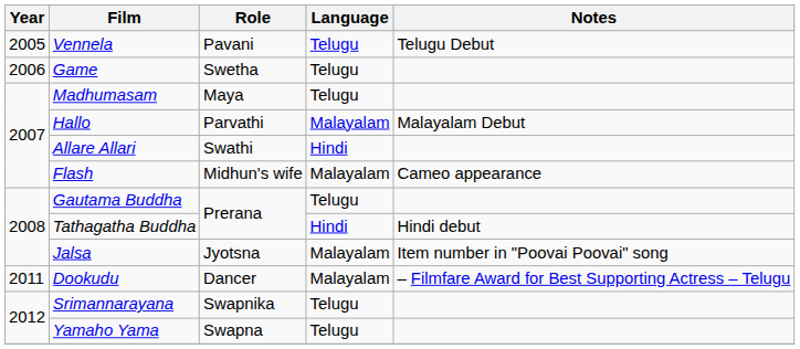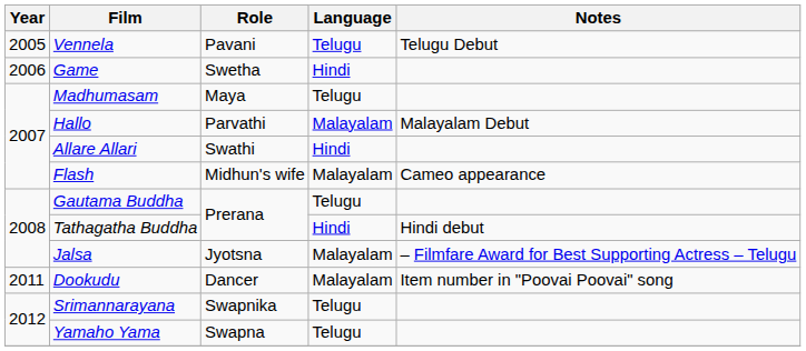 <table class="wikitable">
 <tr style="background:#ccc; text-align:center;">
 <th>Year</th>
 <th>Film</th>
 <th>Role</th>
 <th>Language</th>
 <th>Notes</th>
 </tr>
 <tr>
 <td>2005</td>
 <td><em><a href='#'>Vennela</a></em></td>
 <td>Pavani</td>
 <td><a href='#'>Telugu</a></td>
 <td>Telugu Debut</td>
 </tr>
 <tr>
 <td>2006</td>
 <td><em><a href='#'>Game</a></em></td>
 <td>Swetha</td>
-<td>Telugu</td>
+<td><a href='#'>Hindi</a></td>
 <td></td>
 </tr>
 <tr>
 <td rowspan=4>2007</td>
 <td><em><a href='#'>Madhumasam</a></em></td>
 <td>Maya</td>
 <td>Telugu</td>
 <td></td>
 </tr>
 <tr>
 <td><em><a href='#'>Hallo</a></em></td>
 <td>Parvathi</td>
 <td><a href='#'>Malayalam</a></td>
 <td>Malayalam Debut</td>
 </tr>
 <tr>
 <td><em><a href='#'>Allare Allari</a></em></td>
 <td>Swathi</td>
 <td><a href='#'>Hindi</a></td>
 <td></td>
 </tr>
 <tr>
 <td><em><a href='#'>Flash</a></em></td>
 <td>Midhun's wife</td>
 <td>Malayalam</td>
 <td>Cameo appearance</td>
 </tr>
 <tr>
 <td rowspan="3">2008</td>
 <td><em><a href='#'>Gautama Buddha</a></em></td>
 <td rowspan="2">Prerana</td>
 <td>Telugu</td>
 <td></td>
 </tr>
 <tr>
 <td><em>Tathagatha Buddha</em></td>
 <td><a href='#'>Hindi</a></td>
 <td>Hindi debut </td>
 </tr>
 <tr>
 <td><em><a href='#'>Jalsa</a></em></td>
 <td>Jyotsna</td>
 <td>Malayalam</td>
-<td>Item number in "Poovai Poovai" song</td>
+<td> – <a href='#'>Filmfare Award for Best Supporting Actress – Telugu</a></td>
 </tr>
 <tr>
 <td>2011</td>
 <td><em><a href='#'>Dookudu</a></em></td>
 <td>Dancer</td>
 <td>Malayalam</td>
-<td> – <a href='#'>Filmfare Award for Best Supporting Actress – Telugu</a></td>
+<td>Item number in "Poovai Poovai" song</td>
 </tr>
 <tr>
 <td rowspan=2>2012</td>
 <td><em><a href='#'>Srimannarayana</a></em></td>
 <td>Swapnika</td>
 <td>Telugu</td>
 <td></td>
 </tr>
 <tr>
 <td><em><a href='#'>Yamaho Yama</a></em></td>
 <td>Swapna</td>
 <td>Telugu</td>
 <td></td>
 </tr>
 <tr>
 </tr>
 </table>
